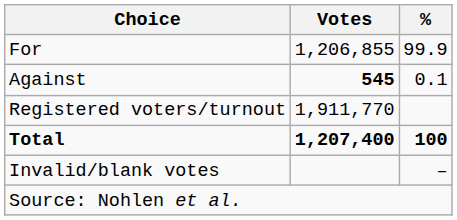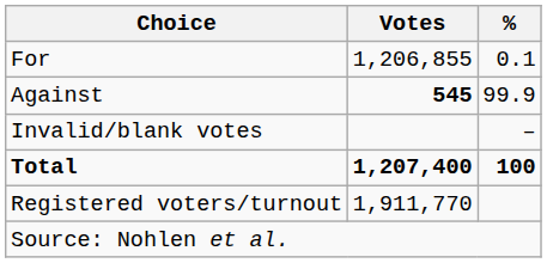 <table class=wikitable style=text-align:right>
 <tr>
 <th>Choice</th>
 <th>Votes</th>
 <th>%</th>
 </tr>
 <tr>
 <td align=left>For</td>
 <td>1,206,855</td>
-<td>99.9</td>
+<td>0.1</td>
 </tr>
 <tr>
 <td align=left>Against</td>
 <td><strong>545</strong></td>
-<td>0.1</td>
+<td>99.9</td>
+</tr>
+<tr>
+<td align=left>Invalid/blank votes</td>
+<td></td>
+<td>–</td>
+</tr>
+<tr>
+<td align=left><strong>Total</strong></td>
+<td><strong>1,207,400</strong></td>
+<td><strong>100</strong></td>
 </tr>
 <tr>
 <td align=left>Registered voters/turnout</td>
 <td>1,911,770</td>
 <td></td>
 </tr>
 <tr>
-<td align=left><strong>Total</strong></td>
-<td><strong>1,207,400</strong></td>
-<td><strong>100</strong></td>
-</tr>
-<tr>
-<td align=left>Invalid/blank votes</td>
-<td></td>
-<td>–</td>
-</tr>
-<tr>
 <td colspan=3 align=left>Source: Nohlen <em>et al.</em></td>
 </tr>
 </table>
